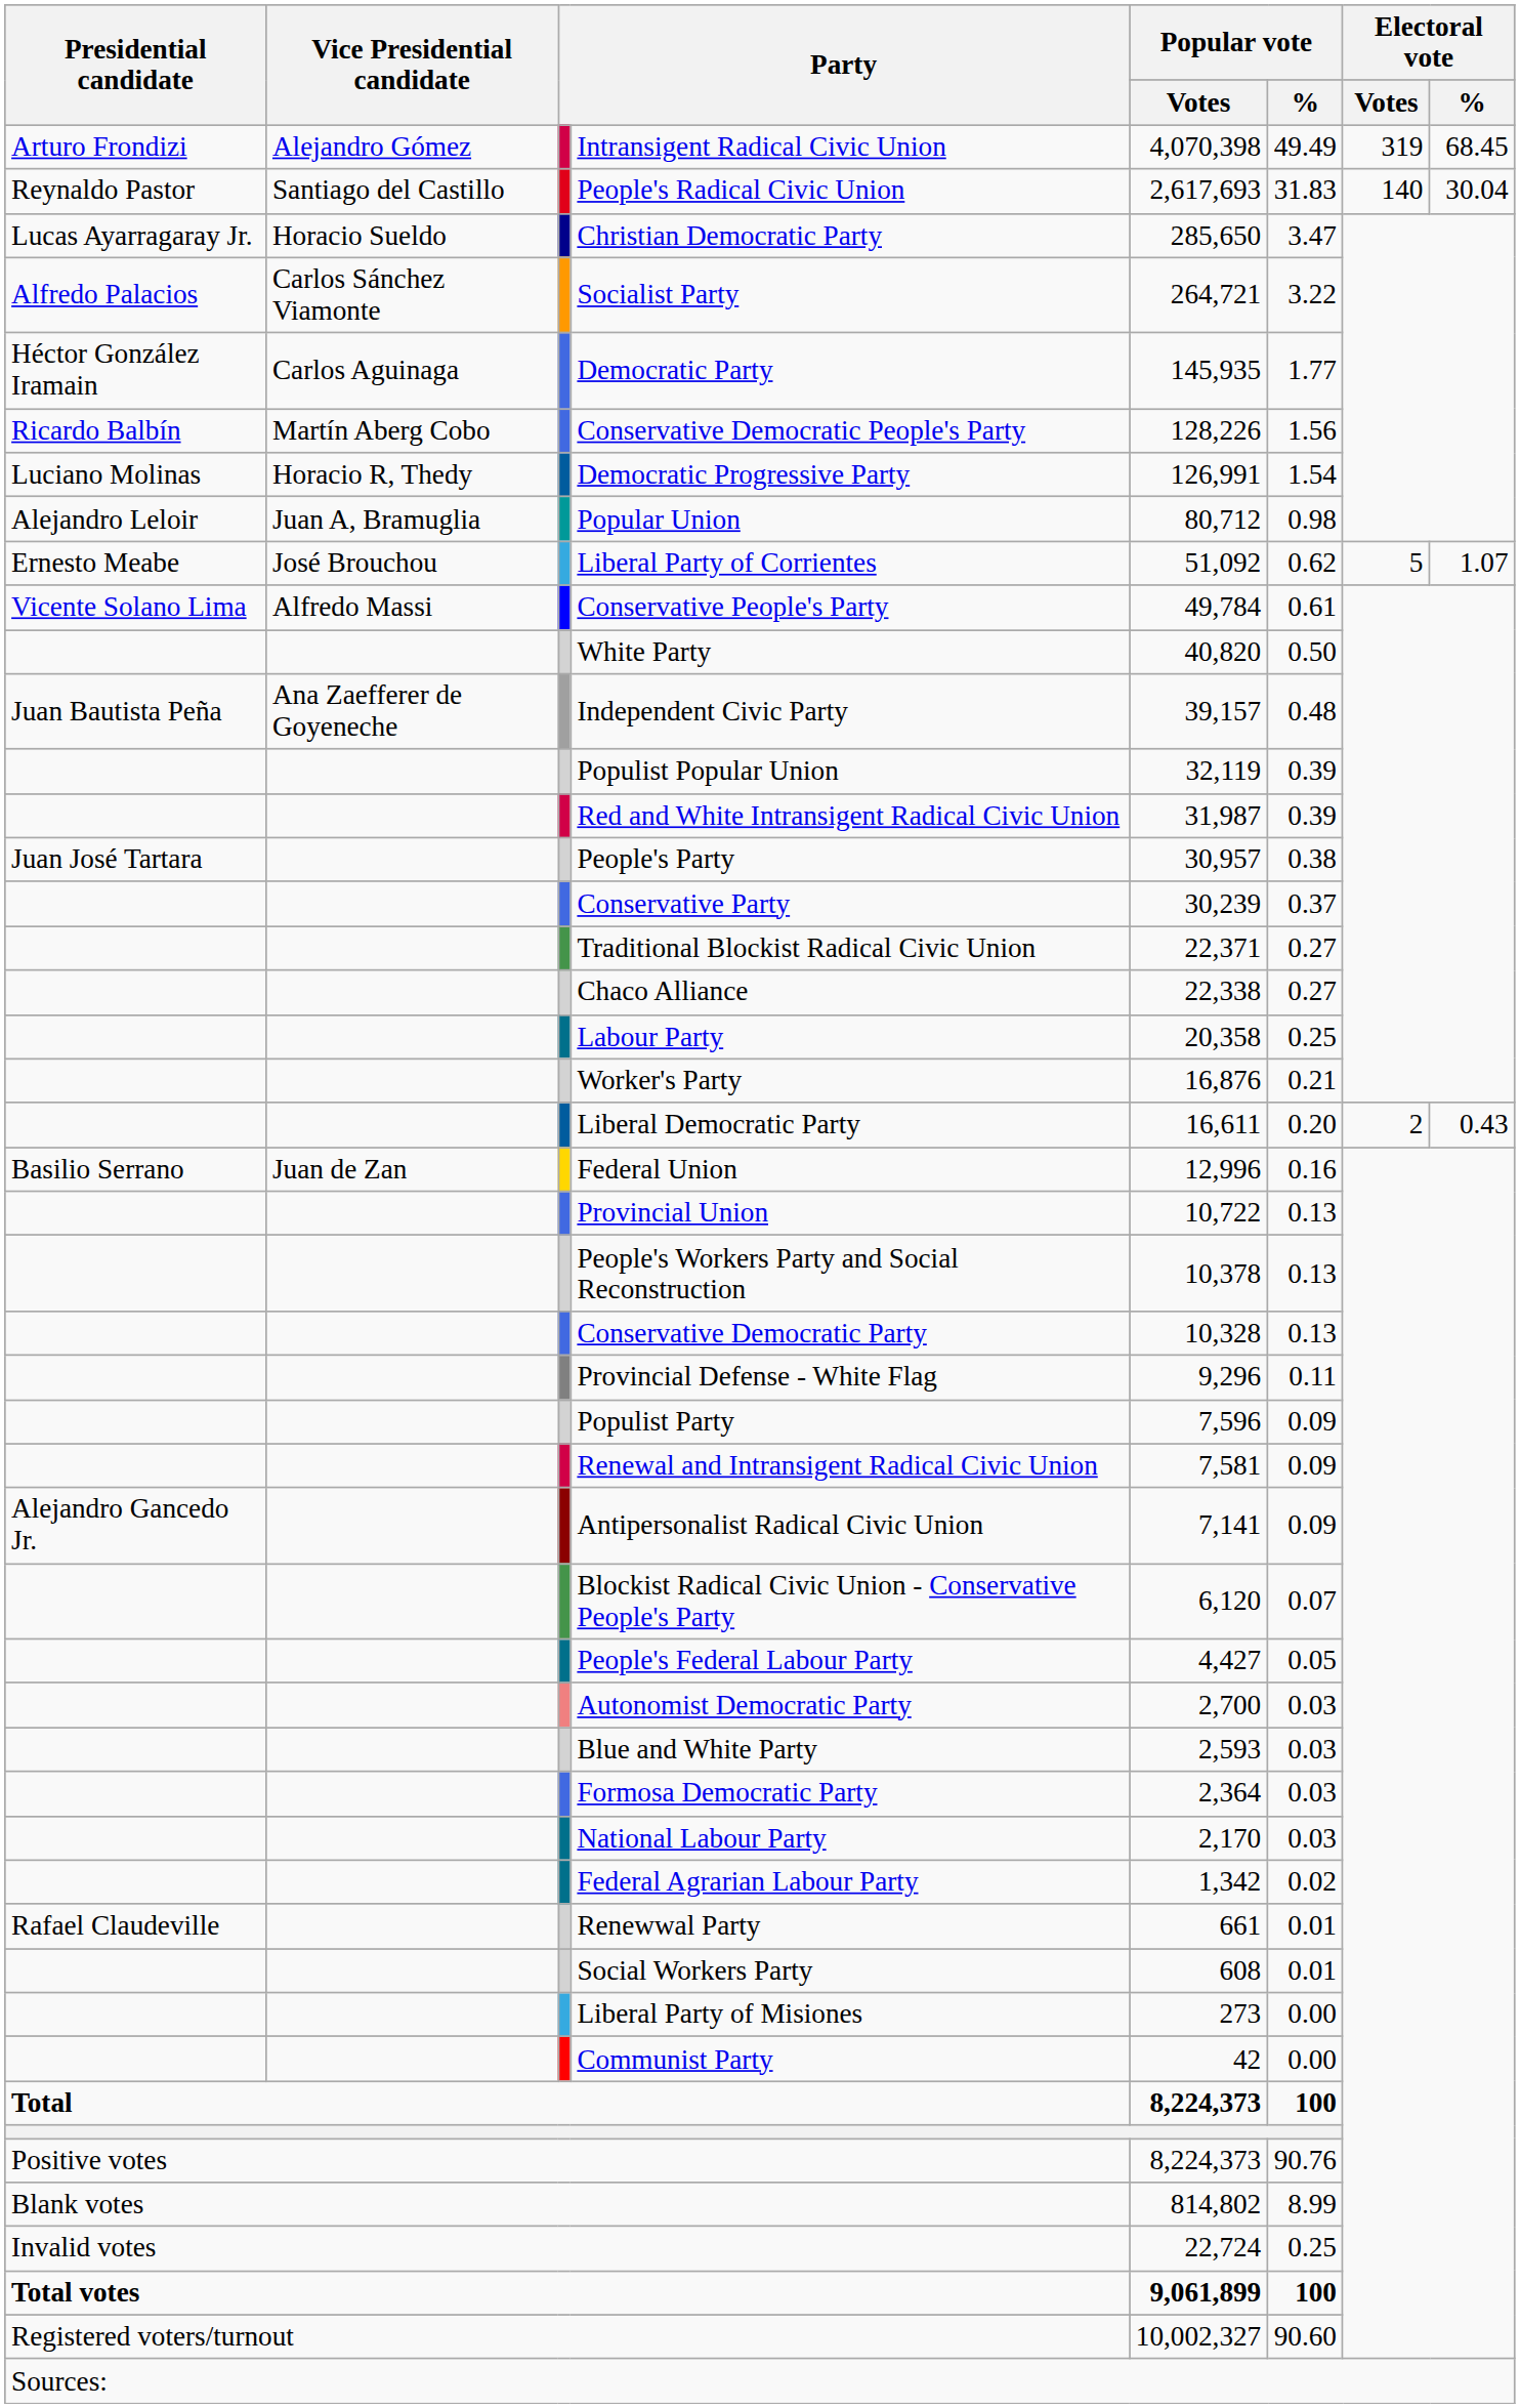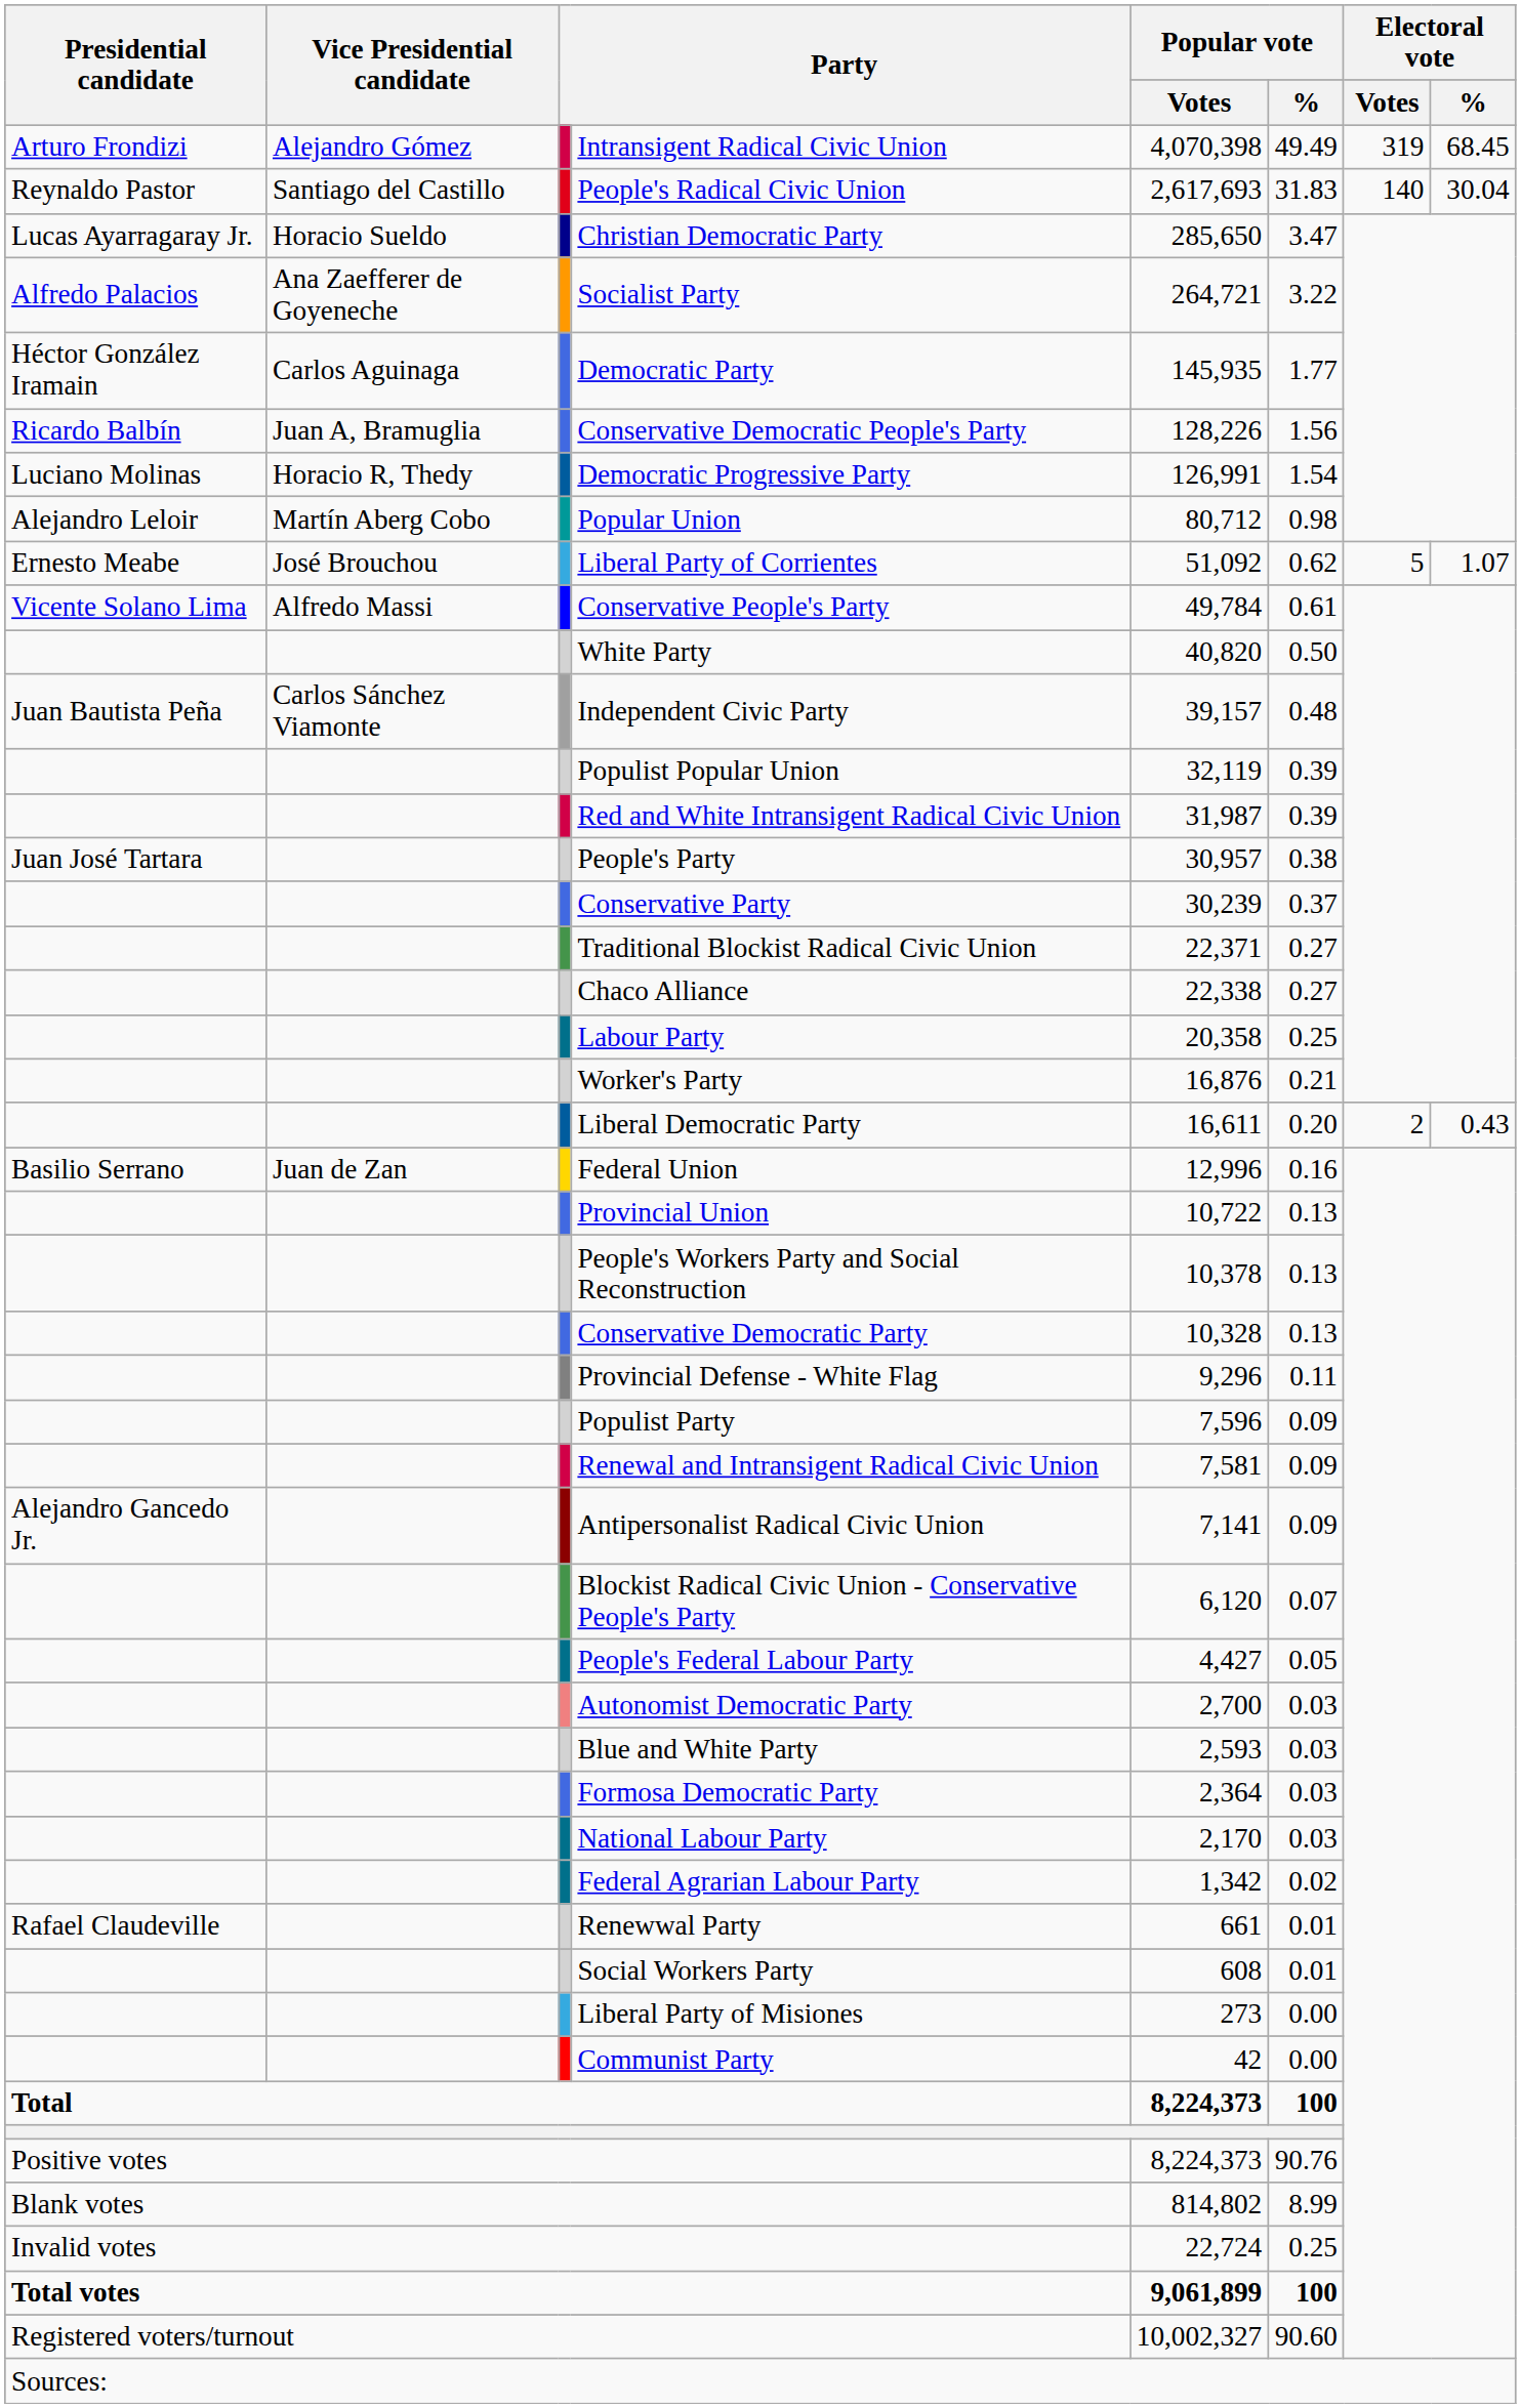 <table class="wikitable" style="text-align:right;">
 <tr>
 <th rowspan=2>Presidential<br>candidate</th>
 <th rowspan=2>Vice Presidential<br>candidate</th>
 <th rowspan=2 colspan=2>Party</th>
 <th colspan=2>Popular vote</th>
 <th colspan=2>Electoral vote</th>
 </tr>
 <tr>
 <th>Votes</th>
 <th>%</th>
 <th>Votes</th>
 <th>%</th>
 </tr>
 <tr>
 <td align=left><a href='#'>Arturo Frondizi</a></td>
 <td align=left><a href='#'>Alejandro Gómez</a></td>
 <td bgcolor=#D10047></td>
 <td align=left><a href='#'>Intransigent Radical Civic Union</a></td>
 <td>4,070,398</td>
 <td>49.49</td>
 <td>319</td>
 <td>68.45</td>
 </tr>
 <tr>
 <td align=left>Reynaldo Pastor</td>
 <td align=left>Santiago del Castillo</td>
 <td bgcolor=#E10019></td>
 <td align=left><a href='#'>People's Radical Civic Union</a></td>
 <td>2,617,693</td>
 <td>31.83</td>
 <td>140</td>
 <td>30.04</td>
 </tr>
 <tr>
 <td align=left>Lucas Ayarragaray Jr.</td>
 <td align=left>Horacio Sueldo</td>
 <td bgcolor=#00008B></td>
 <td align=left><a href='#'>Christian Democratic Party</a></td>
 <td>285,650</td>
 <td>3.47</td>
 <td colspan=2 rowspan=6></td>
 </tr>
 <tr>
 <td align=left><a href='#'>Alfredo Palacios</a></td>
-<td align=left>Carlos Sánchez Viamonte</td>
+<td align=left>Ana Zaefferer de Goyeneche</td>
 <td bgcolor=#FF9900></td>
 <td align=left><a href='#'>Socialist Party</a></td>
 <td>264,721</td>
 <td>3.22</td>
 </tr>
 <tr>
 <td align=left>Héctor González Iramain</td>
 <td align=left>Carlos Aguinaga</td>
 <td bgcolor=#4169e1></td>
 <td align=left><a href='#'>Democratic Party</a></td>
 <td>145,935</td>
 <td>1.77</td>
 </tr>
 <tr>
 <td align=left><a href='#'>Ricardo Balbín</a></td>
-<td align=left>Martín Aberg Cobo</td>
+<td align=left>Juan A, Bramuglia</td>
 <td bgcolor=#4169e1></td>
 <td align=left><a href='#'>Conservative Democratic People's Party</a></td>
 <td>128,226</td>
 <td>1.56</td>
 </tr>
 <tr>
 <td align=left>Luciano Molinas</td>
 <td align=left>Horacio R, Thedy</td>
 <td bgcolor=#005C9E></td>
 <td align=left><a href='#'>Democratic Progressive Party</a></td>
 <td>126,991</td>
 <td>1.54</td>
 </tr>
 <tr>
 <td align=left>Alejandro Leloir</td>
-<td align=left>Juan A, Bramuglia</td>
+<td align=left>Martín Aberg Cobo</td>
 <td bgcolor=#009999></td>
 <td align=left><a href='#'>Popular Union</a></td>
 <td>80,712</td>
 <td>0.98</td>
 </tr>
 <tr>
 <td align=left>Ernesto Meabe</td>
 <td align=left>José Brouchou</td>
 <td bgcolor=#35AAE0></td>
 <td align=left><a href='#'>Liberal Party of Corrientes</a></td>
 <td>51,092</td>
 <td>0.62</td>
 <td>5</td>
 <td>1.07</td>
 </tr>
 <tr>
 <td align=left><a href='#'>Vicente Solano Lima</a></td>
 <td align=left>Alfredo Massi</td>
 <td bgcolor=blue></td>
 <td align=left><a href='#'>Conservative People's Party</a></td>
 <td>49,784</td>
 <td>0.61</td>
 <td colspan=2 rowspan=11></td>
 </tr>
 <tr>
 <td align=left></td>
 <td align=left></td>
 <td bgcolor=lightgrey></td>
 <td align=left>White Party</td>
 <td>40,820</td>
 <td>0.50</td>
 </tr>
 <tr>
 <td align=left>Juan Bautista Peña</td>
-<td align=left>Ana Zaefferer de Goyeneche</td>
+<td align=left>Carlos Sánchez Viamonte</td>
 <td bgcolor=#A0A0A0></td>
 <td align=left>Independent Civic Party</td>
 <td>39,157</td>
 <td>0.48</td>
 </tr>
 <tr>
 <td align=left></td>
 <td align=left></td>
 <td bgcolor=lightgrey></td>
 <td align=left>Populist Popular Union</td>
 <td>32,119</td>
 <td>0.39</td>
 </tr>
 <tr>
 <td align=left></td>
 <td align=left></td>
 <td bgcolor=#D10047></td>
 <td align=left><a href='#'>Red and White Intransigent Radical Civic Union</a></td>
 <td>31,987</td>
 <td>0.39</td>
 </tr>
 <tr>
 <td align=left>Juan José Tartara</td>
 <td align=left></td>
 <td bgcolor=lightgrey></td>
 <td align=left>People's Party</td>
 <td>30,957</td>
 <td>0.38</td>
 </tr>
 <tr>
 <td align=left></td>
 <td align=left></td>
 <td bgcolor=#4169e1></td>
 <td align=left><a href='#'>Conservative Party</a></td>
 <td>30,239</td>
 <td>0.37</td>
 </tr>
 <tr>
 <td align=left></td>
 <td align=left></td>
 <td bgcolor=#44944A></td>
 <td align=left>Traditional Blockist Radical Civic Union</td>
 <td>22,371</td>
 <td>0.27</td>
 </tr>
 <tr>
 <td align=left></td>
 <td align=left></td>
 <td bgcolor=lightgrey></td>
 <td align=left>Chaco Alliance</td>
 <td>22,338</td>
 <td>0.27</td>
 </tr>
 <tr>
 <td align=left></td>
 <td align=left></td>
 <td bgcolor=#00708B></td>
 <td align=left><a href='#'>Labour Party</a></td>
 <td>20,358</td>
 <td>0.25</td>
 </tr>
 <tr>
 <td align=left></td>
 <td align=left></td>
 <td bgcolor=lightgrey></td>
 <td align=left>Worker's Party</td>
 <td>16,876</td>
 <td>0.21</td>
 </tr>
 <tr>
 <td align=left></td>
 <td align=left></td>
 <td bgcolor=#005C9E></td>
 <td align=left>Liberal Democratic Party</td>
 <td>16,611</td>
 <td>0.20</td>
 <td>2</td>
 <td>0.43</td>
 </tr>
 <tr>
 <td align=left>Basilio Serrano</td>
 <td align=left>Juan de Zan</td>
 <td bgcolor=gold></td>
 <td align=left>Federal Union</td>
 <td>12,996</td>
 <td>0.16</td>
 <td colspan=2 rowspan=26></td>
 </tr>
 <tr>
 <td align=left></td>
 <td align=left></td>
 <td bgcolor=#4169e1></td>
 <td align=left><a href='#'>Provincial Union</a></td>
 <td>10,722</td>
 <td>0.13</td>
 </tr>
 <tr>
 <td align=left></td>
 <td align=left></td>
 <td bgcolor=lightgrey></td>
 <td align=left>People's Workers Party and Social Reconstruction</td>
 <td>10,378</td>
 <td>0.13</td>
 </tr>
 <tr>
 <td align=left></td>
 <td align=left></td>
 <td bgcolor=#4169e1></td>
 <td align=left><a href='#'>Conservative Democratic Party</a></td>
 <td>10,328</td>
 <td>0.13</td>
 </tr>
 <tr>
 <td align=left></td>
 <td align=left></td>
 <td bgcolor=grey></td>
 <td align=left>Provincial Defense - White Flag</td>
 <td>9,296</td>
 <td>0.11</td>
 </tr>
 <tr>
 <td align=left></td>
 <td align=left></td>
 <td bgcolor=lightgrey></td>
 <td align=left>Populist Party</td>
 <td>7,596</td>
 <td>0.09</td>
 </tr>
 <tr>
 <td align=left></td>
 <td align=left></td>
 <td bgcolor=#D10047></td>
 <td align=left><a href='#'>Renewal and Intransigent Radical Civic Union</a></td>
 <td>7,581</td>
 <td>0.09</td>
 </tr>
 <tr>
 <td align=left>Alejandro Gancedo Jr.</td>
 <td align=left></td>
 <td bgcolor=darkred></td>
 <td align=left>Antipersonalist Radical Civic Union</td>
 <td>7,141</td>
 <td>0.09</td>
 </tr>
 <tr>
 <td align=left></td>
 <td align=left></td>
 <td bgcolor=#44944A></td>
 <td align=left>Blockist Radical Civic Union - <a href='#'>Conservative People's Party</a></td>
 <td>6,120</td>
 <td>0.07</td>
 </tr>
 <tr>
 <td align=left></td>
 <td align=left></td>
 <td bgcolor=#00708B></td>
 <td align=left><a href='#'>People's Federal Labour Party</a></td>
 <td>4,427</td>
 <td>0.05</td>
 </tr>
 <tr>
 <td align=left></td>
 <td align=left></td>
 <td bgcolor=#F08080></td>
 <td align=left><a href='#'>Autonomist Democratic Party</a></td>
 <td>2,700</td>
 <td>0.03</td>
 </tr>
 <tr>
 <td align=left></td>
 <td align=left></td>
 <td bgcolor=lightgrey></td>
 <td align=left>Blue and White Party</td>
 <td>2,593</td>
 <td>0.03</td>
 </tr>
 <tr>
 <td align=left></td>
 <td align=left></td>
 <td bgcolor=#4169e1></td>
 <td align=left><a href='#'>Formosa Democratic Party</a></td>
 <td>2,364</td>
 <td>0.03</td>
 </tr>
 <tr>
 <td align=left></td>
 <td align=left></td>
 <td bgcolor=#00708B></td>
 <td align=left><a href='#'>National Labour Party</a></td>
 <td>2,170</td>
 <td>0.03</td>
 </tr>
 <tr>
 <td align=left></td>
 <td align=left></td>
 <td bgcolor=#00708B></td>
 <td align=left><a href='#'>Federal Agrarian Labour Party</a></td>
 <td>1,342</td>
 <td>0.02</td>
 </tr>
 <tr>
 <td align=left>Rafael Claudeville</td>
 <td align=left></td>
 <td bgcolor=lightgrey></td>
 <td align=left>Renewwal Party</td>
 <td>661</td>
 <td>0.01</td>
 </tr>
 <tr>
 <td align=left></td>
 <td align=left></td>
 <td bgcolor=lightgrey></td>
 <td align=left>Social Workers Party</td>
 <td>608</td>
 <td>0.01</td>
 </tr>
 <tr>
 <td align=left></td>
 <td align=left></td>
 <td bgcolor=#35AAE0></td>
 <td align=left>Liberal Party of Misiones</td>
 <td>273</td>
 <td>0.00</td>
 </tr>
 <tr>
 <td align=left></td>
 <td align=left></td>
 <td bgcolor=red></td>
 <td align=left><a href='#'>Communist Party</a></td>
 <td>42</td>
 <td>0.00</td>
 </tr>
 <tr style="font-weight:bold">
 <td colspan=4 align=left>Total</td>
 <td>8,224,373</td>
 <td>100</td>
 </tr>
 <tr>
 <th colspan=6></th>
 </tr>
 <tr>
 <td colspan=4 align=left>Positive votes</td>
 <td>8,224,373</td>
 <td>90.76</td>
 </tr>
 <tr>
 <td colspan=4 align=left>Blank votes</td>
 <td>814,802</td>
 <td>8.99</td>
 </tr>
 <tr>
 <td colspan=4 align=left>Invalid votes</td>
 <td>22,724</td>
 <td>0.25</td>
 </tr>
 <tr style="font-weight:bold">
 <td colspan=4 align=left>Total votes</td>
 <td>9,061,899</td>
 <td>100</td>
 </tr>
 <tr>
 <td colspan=4 align=left>Registered voters/turnout</td>
 <td>10,002,327</td>
 <td>90.60</td>
 </tr>
 <tr>
 <td colspan=8 align=left>Sources:</td>
 </tr>
 </table>
